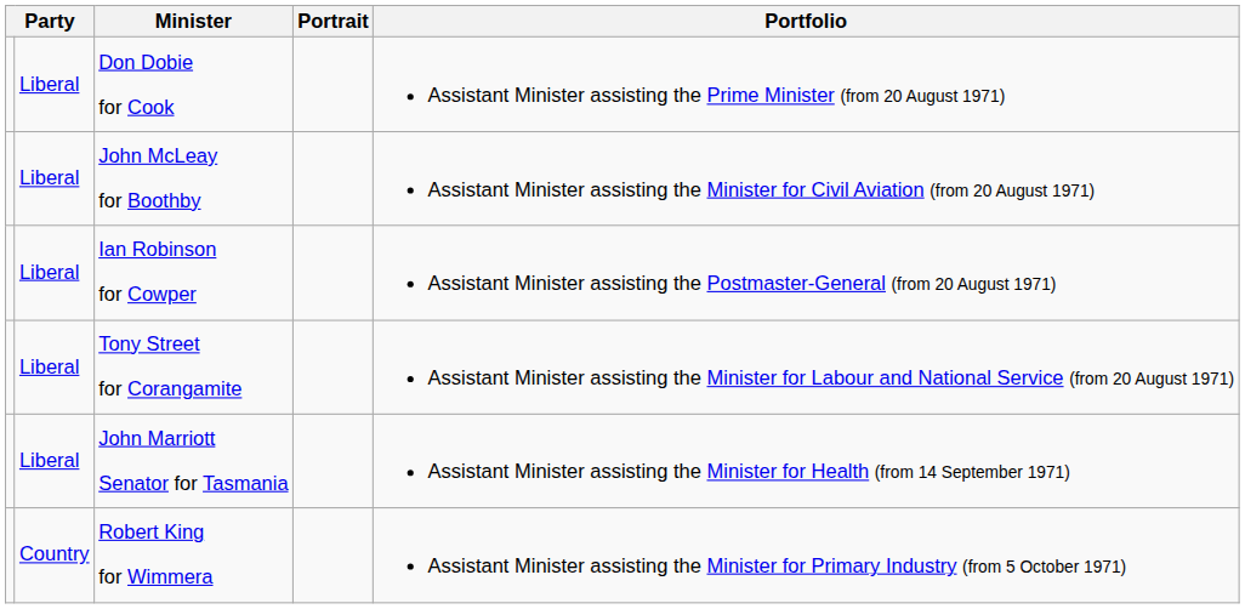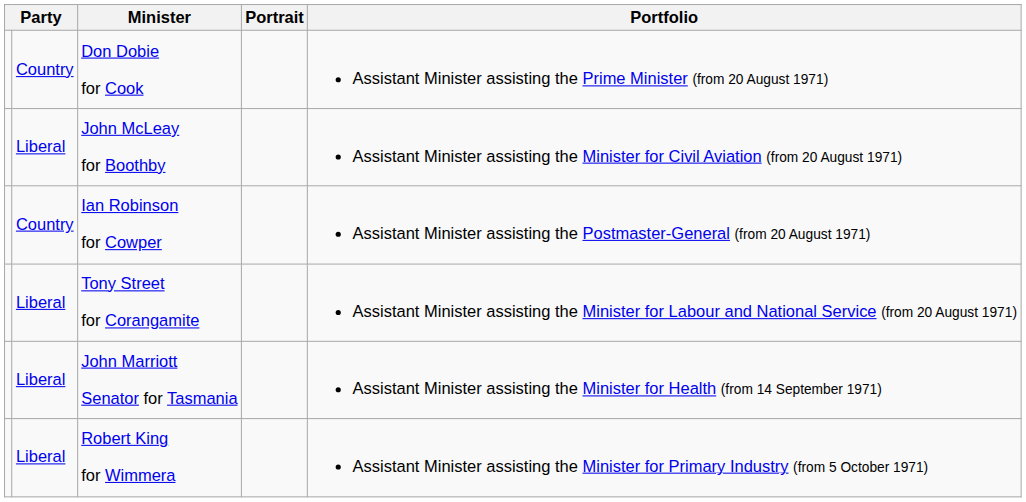 <table class="wikitable sortable">
 <tr>
 <th colspan="2">Party</th>
 <th>Minister</th>
 <th>Portrait</th>
 <th>Portfolio</th>
 </tr>
 <tr>
 <td></td>
-<td><a href='#'>Liberal</a></td>
+<td><a href='#'>Country</a></td>
 <td><a href='#'>Don Dobie</a> <br><br> for <a href='#'>Cook</a> <br></td>
 <td></td>
 <td><br><ul><li>Assistant Minister assisting the <a href='#'>Prime Minister</a> <small>(from 20 August 1971)</small></li></ul></td>
 </tr>
 <tr>
 <td></td>
 <td><a href='#'>Liberal</a></td>
 <td><a href='#'>John McLeay</a> <br><br> for <a href='#'>Boothby</a> <br></td>
 <td></td>
 <td><br><ul><li>Assistant Minister assisting the <a href='#'>Minister for Civil Aviation</a> <small>(from 20 August 1971)</small></li></ul></td>
 </tr>
 <tr>
 <td></td>
-<td><a href='#'>Liberal</a></td>
+<td><a href='#'>Country</a></td>
 <td><a href='#'>Ian Robinson</a> <br><br> for <a href='#'>Cowper</a> <br></td>
 <td></td>
 <td><br><ul><li>Assistant Minister assisting the <a href='#'>Postmaster-General</a> <small>(from 20 August 1971)</small></li></ul></td>
 </tr>
 <tr>
 <td></td>
 <td><a href='#'>Liberal</a></td>
 <td><a href='#'>Tony Street</a> <br><br> for <a href='#'>Corangamite</a> <br></td>
 <td></td>
 <td><br><ul><li>Assistant Minister assisting the <a href='#'>Minister for Labour and National Service</a> <small>(from 20 August 1971)</small></li></ul></td>
 </tr>
 <tr>
 <td></td>
 <td><a href='#'>Liberal</a></td>
 <td><a href='#'>John Marriott</a> <br><br><a href='#'>Senator</a> for <a href='#'>Tasmania</a> <br></td>
 <td></td>
 <td><br><ul><li>Assistant Minister assisting the <a href='#'>Minister for Health</a> <small>(from 14 September 1971)</small></li></ul></td>
 </tr>
 <tr>
 <td></td>
-<td><a href='#'>Country</a></td>
+<td><a href='#'>Liberal</a></td>
 <td><a href='#'>Robert King</a>  <br><br> for <a href='#'>Wimmera</a> <br></td>
 <td></td>
 <td><br><ul><li>Assistant Minister assisting the <a href='#'>Minister for Primary Industry</a> <small>(from 5 October 1971)</small></li></ul></td>
 </tr>
 </table>
